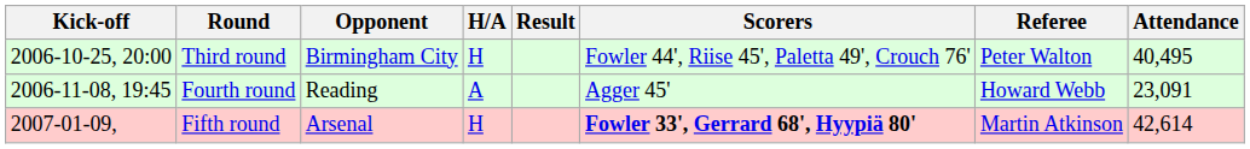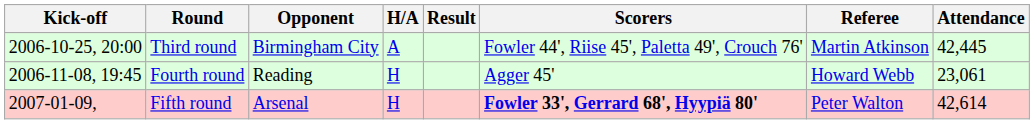 <table class="wikitable">
 <tr>
 <th>Kick-off</th>
 <th>Round</th>
 <th>Opponent</th>
 <th>H/A</th>
 <th>Result</th>
 <th>Scorers</th>
 <th>Referee</th>
 <th>Attendance</th>
 </tr>
 <tr style="background:#dfd;">
 <td>2006-10-25, 20:00</td>
 <td><a href='#'>Third round</a></td>
 <td><a href='#'>Birmingham City</a></td>
-<td><a href='#'>H</a></td>
+<td><a href='#'>A</a></td>
 <td></td>
 <td><a href='#'>Fowler</a> 44', <a href='#'>Riise</a> 45', <a href='#'>Paletta</a> 49', <a href='#'>Crouch</a> 76'</td>
-<td><a href='#'>Peter Walton</a></td>
-<td>40,495</td>
+<td><a href='#'>Martin Atkinson</a></td>
+<td>42,445</td>
 </tr>
 <tr style="background:#dfd;">
 <td>2006-11-08, 19:45</td>
 <td><a href='#'>Fourth round</a></td>
 <td>Reading</td>
-<td><a href='#'>A</a></td>
+<td><a href='#'>H</a></td>
 <td></td>
 <td><a href='#'>Agger</a> 45'</td>
 <td><a href='#'>Howard Webb</a></td>
-<td>23,091</td>
+<td>23,061</td>
 </tr>
 <tr style="background:#fcc;">
 <td>2007-01-09,</td>
 <td><a href='#'>Fifth round</a></td>
 <td><a href='#'>Arsenal</a></td>
 <td><a href='#'>H</a></td>
 <td></td>
 <td><strong><a href='#'>Fowler</a> 33', <a href='#'>Gerrard</a> 68', <a href='#'>Hyypiä</a> 80'</strong></td>
-<td><a href='#'>Martin Atkinson</a></td>
+<td><a href='#'>Peter Walton</a></td>
 <td>42,614</td>
 </tr>
 </table>
